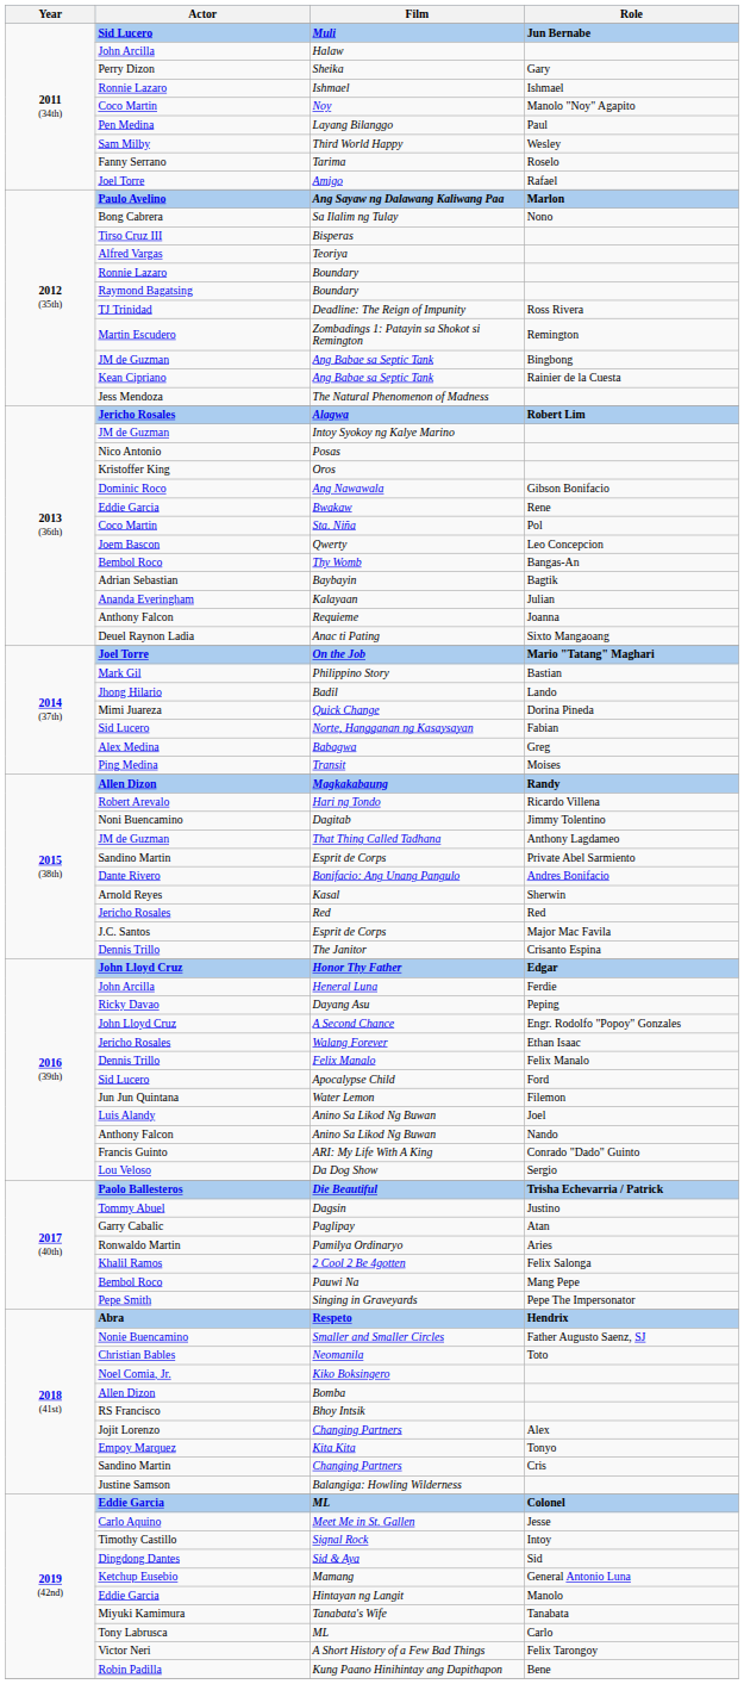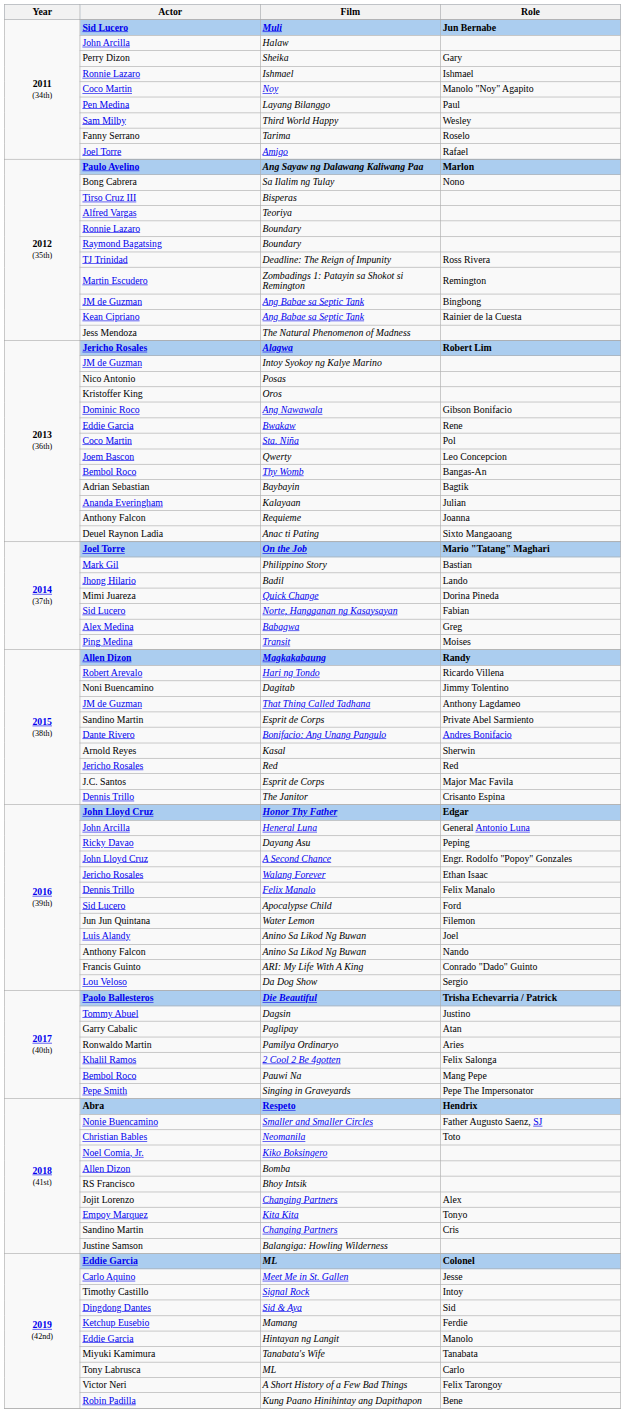 <table class="wikitable" style="width:80%">
 <tr bgcolor="#ABCDEF">
 <th width="8%">Year</th>
 <th width="19%">Actor</th>
 <th width="19%">Film</th>
 <th width="19%">Role</th>
 </tr>
 <tr>
 <td rowspan=10 style="text-align:center"><strong>2011</strong><br><small>(34th)</small></td>
 </tr>
 <tr style="background:#ABCDEF">
 <td><strong><a href='#'>Sid Lucero</a></strong></td>
 <td><strong><em><a href='#'>Muli</a></em></strong></td>
 <td><strong>Jun Bernabe</strong></td>
 </tr>
 <tr>
 <td><a href='#'>John Arcilla</a></td>
 <td><em>Halaw</em></td>
 <td></td>
 </tr>
 <tr>
 <td>Perry Dizon</td>
 <td><em>Sheika</em></td>
 <td>Gary</td>
 </tr>
 <tr>
 <td><a href='#'>Ronnie Lazaro</a></td>
 <td><em>Ishmael</em></td>
 <td>Ishmael</td>
 </tr>
 <tr>
 <td><a href='#'>Coco Martin</a></td>
 <td><em><a href='#'>Noy</a></em></td>
 <td>Manolo "Noy" Agapito</td>
 </tr>
 <tr>
 <td><a href='#'>Pen Medina</a></td>
 <td><em>Layang Bilanggo</em></td>
 <td>Paul</td>
 </tr>
 <tr>
 <td><a href='#'>Sam Milby</a></td>
 <td><em>Third World Happy</em></td>
 <td>Wesley</td>
 </tr>
 <tr>
 <td>Fanny Serrano</td>
 <td><em>Tarima</em></td>
 <td>Roselo</td>
 </tr>
 <tr>
 <td><a href='#'>Joel Torre</a></td>
 <td><em><a href='#'>Amigo</a></em></td>
 <td>Rafael</td>
 </tr>
 <tr>
 <td rowspan=12 style="text-align:center"><strong>2012</strong><br><small>(35th)</small></td>
 </tr>
 <tr style="background:#ABCDEF">
 <td><strong><a href='#'>Paulo Avelino</a></strong></td>
 <td><strong><em>Ang Sayaw ng Dalawang Kaliwang Paa</em></strong></td>
 <td><strong>Marlon</strong></td>
 </tr>
 <tr>
 <td>Bong Cabrera</td>
 <td><em>Sa Ilalim ng Tulay</em></td>
 <td>Nono</td>
 </tr>
 <tr>
 <td><a href='#'>Tirso Cruz III</a></td>
 <td><em>Bisperas</em></td>
 <td></td>
 </tr>
 <tr>
 <td><a href='#'>Alfred Vargas</a></td>
 <td><em>Teoriya</em></td>
 <td></td>
 </tr>
 <tr>
 <td><a href='#'>Ronnie Lazaro</a></td>
 <td><em>Boundary</em></td>
 <td></td>
 </tr>
 <tr>
 <td><a href='#'>Raymond Bagatsing</a></td>
 <td><em>Boundary</em></td>
 <td></td>
 </tr>
 <tr>
 <td><a href='#'>TJ Trinidad</a></td>
 <td><em>Deadline: The Reign of Impunity</em></td>
 <td>Ross Rivera</td>
 </tr>
 <tr>
 <td><a href='#'>Martin Escudero</a></td>
 <td><em>Zombadings 1: Patayin sa Shokot si Remington</em></td>
 <td>Remington</td>
 </tr>
 <tr>
 <td><a href='#'>JM de Guzman</a></td>
 <td><em><a href='#'>Ang Babae sa Septic Tank</a></em></td>
 <td>Bingbong</td>
 </tr>
 <tr>
 <td><a href='#'>Kean Cipriano</a></td>
 <td><em><a href='#'>Ang Babae sa Septic Tank</a></em></td>
 <td>Rainier de la Cuesta</td>
 </tr>
 <tr>
 <td>Jess Mendoza</td>
 <td><em>The Natural Phenomenon of Madness</em></td>
 <td></td>
 </tr>
 <tr>
 <td rowspan=14 style="text-align:center"><strong>2013</strong><br><small>(36th)</small></td>
 </tr>
 <tr style="background:#ABCDEF">
 <td><strong><a href='#'>Jericho Rosales</a></strong></td>
 <td><strong><em><a href='#'>Alagwa</a></em></strong></td>
 <td><strong>Robert Lim</strong></td>
 </tr>
 <tr>
 <td><a href='#'>JM de Guzman</a></td>
 <td><em>Intoy Syokoy ng Kalye Marino</em></td>
 <td></td>
 </tr>
 <tr>
 <td>Nico Antonio</td>
 <td><em>Posas</em></td>
 <td></td>
 </tr>
 <tr>
 <td>Kristoffer King</td>
 <td><em>Oros</em></td>
 <td></td>
 </tr>
 <tr>
 <td><a href='#'>Dominic Roco</a></td>
 <td><em><a href='#'>Ang Nawawala</a></em></td>
 <td>Gibson Bonifacio</td>
 </tr>
 <tr>
 <td><a href='#'>Eddie Garcia</a></td>
 <td><em><a href='#'>Bwakaw</a></em></td>
 <td>Rene</td>
 </tr>
 <tr>
 <td><a href='#'>Coco Martin</a></td>
 <td><em><a href='#'>Sta. Niña</a></em></td>
 <td>Pol</td>
 </tr>
 <tr>
 <td><a href='#'>Joem Bascon</a></td>
 <td><em>Qwerty</em></td>
 <td>Leo Concepcion</td>
 </tr>
 <tr>
 <td><a href='#'>Bembol Roco</a></td>
 <td><em><a href='#'>Thy Womb</a></em></td>
 <td>Bangas-An</td>
 </tr>
 <tr>
 <td>Adrian Sebastian</td>
 <td><em>Baybayin</em></td>
 <td>Bagtik</td>
 </tr>
 <tr>
 <td><a href='#'>Ananda Everingham</a></td>
 <td><em>Kalayaan</em></td>
 <td>Julian</td>
 </tr>
 <tr>
 <td>Anthony Falcon</td>
 <td><em>Requieme</em></td>
 <td>Joanna</td>
 </tr>
 <tr>
 <td>Deuel Raynon Ladia</td>
 <td><em>Anac ti Pating</em></td>
 <td>Sixto Mangaoang</td>
 </tr>
 <tr>
 <td rowspan=8 style="text-align:center"><strong><a href='#'>2014</a></strong><br><small>(37th)</small></td>
 </tr>
 <tr style="background:#ABCDEF">
 <td><strong><a href='#'>Joel Torre</a></strong></td>
 <td><strong><em><a href='#'>On the Job</a></em></strong></td>
 <td><strong>Mario "Tatang" Maghari</strong></td>
 </tr>
 <tr>
 <td><a href='#'>Mark Gil</a></td>
 <td><em>Philippino Story</em></td>
 <td>Bastian</td>
 </tr>
 <tr>
 <td><a href='#'>Jhong Hilario</a></td>
 <td><em>Badil</em></td>
 <td>Lando</td>
 </tr>
 <tr>
 <td>Mimi Juareza</td>
 <td><em><a href='#'>Quick Change</a></em></td>
 <td>Dorina Pineda</td>
 </tr>
 <tr>
 <td><a href='#'>Sid Lucero</a></td>
 <td><em><a href='#'>Norte, Hangganan ng Kasaysayan</a></em></td>
 <td>Fabian</td>
 </tr>
 <tr>
 <td><a href='#'>Alex Medina</a></td>
 <td><em><a href='#'>Babagwa</a></em></td>
 <td>Greg</td>
 </tr>
 <tr>
 <td><a href='#'>Ping Medina</a></td>
 <td><em><a href='#'>Transit</a></em></td>
 <td>Moises</td>
 </tr>
 <tr>
 <td rowspan=11 style="text-align:center"><strong><a href='#'>2015</a></strong><br><small>(38th)</small></td>
 </tr>
 <tr style="background:#ABCDEF">
 <td><strong><a href='#'>Allen Dizon</a></strong></td>
 <td><strong><em><a href='#'>Magkakabaung</a></em></strong></td>
 <td><strong>Randy</strong></td>
 </tr>
 <tr>
 <td><a href='#'>Robert Arevalo</a></td>
 <td><em><a href='#'>Hari ng Tondo</a></em></td>
 <td>Ricardo Villena</td>
 </tr>
 <tr>
 <td>Noni Buencamino</td>
 <td><em>Dagitab</em></td>
 <td>Jimmy Tolentino</td>
 </tr>
 <tr>
 <td><a href='#'>JM de Guzman</a></td>
 <td><em><a href='#'>That Thing Called Tadhana</a></em></td>
 <td>Anthony Lagdameo</td>
 </tr>
 <tr>
 <td>Sandino Martin</td>
 <td><em>Esprit de Corps</em></td>
 <td>Private Abel Sarmiento</td>
 </tr>
 <tr>
 <td><a href='#'>Dante Rivero</a></td>
 <td><em><a href='#'>Bonifacio: Ang Unang Pangulo</a></em></td>
 <td><a href='#'>Andres Bonifacio</a></td>
 </tr>
 <tr>
 <td>Arnold Reyes</td>
 <td><em>Kasal</em></td>
 <td>Sherwin</td>
 </tr>
 <tr>
 <td><a href='#'>Jericho Rosales</a></td>
 <td><em>Red</em></td>
 <td>Red</td>
 </tr>
 <tr>
 <td>J.C. Santos</td>
 <td><em>Esprit de Corps</em></td>
 <td>Major Mac Favila</td>
 </tr>
 <tr>
 <td><a href='#'>Dennis Trillo</a></td>
 <td><em>The Janitor</em></td>
 <td>Crisanto Espina</td>
 </tr>
 <tr>
 <td rowspan=13 style="text-align:center"><strong><a href='#'>2016</a></strong><br><small>(39th)</small></td>
 </tr>
 <tr style="background:#ABCDEF">
 <td><strong><a href='#'>John Lloyd Cruz</a></strong></td>
 <td><strong><em><a href='#'>Honor Thy Father</a></em></strong></td>
 <td><strong>Edgar</strong></td>
 </tr>
 <tr>
 <td><a href='#'>John Arcilla</a></td>
 <td><em><a href='#'>Heneral Luna</a></em></td>
-<td>Ferdie</td>
+<td>General <a href='#'>Antonio Luna</a></td>
 </tr>
 <tr>
 <td><a href='#'>Ricky Davao</a></td>
 <td><em>Dayang Asu</em></td>
 <td>Peping</td>
 </tr>
 <tr>
 <td><a href='#'>John Lloyd Cruz</a></td>
 <td><em><a href='#'>A Second Chance</a></em></td>
 <td>Engr. Rodolfo "Popoy" Gonzales</td>
 </tr>
 <tr>
 <td><a href='#'>Jericho Rosales</a></td>
 <td><em><a href='#'>Walang Forever</a></em></td>
 <td>Ethan Isaac</td>
 </tr>
 <tr>
 <td><a href='#'>Dennis Trillo</a></td>
 <td><em><a href='#'>Felix Manalo</a></em></td>
 <td>Felix Manalo</td>
 </tr>
 <tr>
 <td><a href='#'>Sid Lucero</a></td>
 <td><em>Apocalypse Child</em></td>
 <td>Ford</td>
 </tr>
 <tr>
 <td>Jun Jun Quintana</td>
 <td><em>Water Lemon</em></td>
 <td>Filemon</td>
 </tr>
 <tr>
 <td><a href='#'>Luis Alandy</a></td>
 <td><em>Anino Sa Likod Ng Buwan</em></td>
 <td>Joel</td>
 </tr>
 <tr>
 <td>Anthony Falcon</td>
 <td><em>Anino Sa Likod Ng Buwan</em></td>
 <td>Nando</td>
 </tr>
 <tr>
 <td>Francis Guinto</td>
 <td><em>ARI: My Life With A King</em></td>
 <td>Conrado "Dado" Guinto</td>
 </tr>
 <tr>
 <td><a href='#'>Lou Veloso</a></td>
 <td><em>Da Dog Show</em></td>
 <td>Sergio</td>
 </tr>
 <tr>
 <td rowspan=8 style="text-align:center"><strong><a href='#'>2017</a></strong><br><small>(40th)</small></td>
 </tr>
 <tr style="background:#ABCDEF">
 <td><strong><a href='#'>Paolo Ballesteros</a></strong></td>
 <td><strong><em><a href='#'>Die Beautiful</a></em></strong></td>
 <td><strong>Trisha Echevarria / Patrick</strong></td>
 </tr>
 <tr>
 <td><a href='#'>Tommy Abuel</a></td>
 <td><em>Dagsin</em></td>
 <td>Justino</td>
 </tr>
 <tr>
 <td>Garry Cabalic</td>
 <td><em>Paglipay</em></td>
 <td>Atan</td>
 </tr>
 <tr>
 <td>Ronwaldo Martin</td>
 <td><em>Pamilya Ordinaryo</em></td>
 <td>Aries</td>
 </tr>
 <tr>
 <td><a href='#'>Khalil Ramos</a></td>
 <td><em><a href='#'>2 Cool 2 Be 4gotten</a></em></td>
 <td>Felix Salonga</td>
 </tr>
 <tr>
 <td><a href='#'>Bembol Roco</a></td>
 <td><em>Pauwi Na</em></td>
 <td>Mang Pepe</td>
 </tr>
 <tr>
 <td><a href='#'>Pepe Smith</a></td>
 <td><em>Singing in Graveyards</em></td>
 <td>Pepe The Impersonator</td>
 </tr>
 <tr>
 <td rowspan=11 style="text-align:center"><strong><a href='#'>2018</a></strong><br><small>(41st)</small></td>
 </tr>
 <tr style="background:#ABCDEF">
 <td><strong>Abra</strong></td>
 <td><strong><a href='#'>Respeto</a></strong></td>
 <td><strong>Hendrix</strong></td>
 </tr>
 <tr>
 <td><a href='#'>Nonie Buencamino</a></td>
 <td><em><a href='#'>Smaller and Smaller Circles</a></em></td>
 <td>Father Augusto Saenz, <a href='#'>SJ</a></td>
 </tr>
 <tr>
 <td><a href='#'>Christian Bables</a></td>
 <td><em><a href='#'>Neomanila</a></em></td>
 <td>Toto</td>
 </tr>
 <tr>
 <td><a href='#'>Noel Comia, Jr.</a></td>
 <td><em><a href='#'>Kiko Boksingero</a></em></td>
 <td></td>
 </tr>
 <tr>
 <td><a href='#'>Allen Dizon</a></td>
 <td><em>Bomba</em></td>
 <td></td>
 </tr>
 <tr>
 <td>RS Francisco</td>
 <td><em>Bhoy Intsik</em></td>
 <td></td>
 </tr>
 <tr>
 <td>Jojit Lorenzo</td>
 <td><em><a href='#'>Changing Partners</a></em></td>
 <td>Alex</td>
 </tr>
 <tr>
 <td><a href='#'>Empoy Marquez</a></td>
 <td><em><a href='#'>Kita Kita</a></em></td>
 <td>Tonyo</td>
 </tr>
 <tr>
 <td>Sandino Martin</td>
 <td><em><a href='#'>Changing Partners</a></em></td>
 <td>Cris</td>
 </tr>
 <tr>
 <td>Justine Samson</td>
 <td><em>Balangiga: Howling Wilderness</em></td>
 <td></td>
 </tr>
 <tr>
 <td rowspan=11 style="text-align:center"><strong><a href='#'>2019</a></strong><br><small>(42nd)</small></td>
 </tr>
 <tr style="background:#ABCDEF">
 <td><strong><a href='#'>Eddie Garcia</a></strong></td>
 <td><strong><em>ML</em></strong></td>
 <td><strong>Colonel</strong></td>
 </tr>
 <tr>
 <td><a href='#'>Carlo Aquino</a></td>
 <td><em><a href='#'>Meet Me in St. Gallen</a></em></td>
 <td>Jesse</td>
 </tr>
 <tr>
 <td>Timothy Castillo</td>
 <td><em><a href='#'>Signal Rock</a></em></td>
 <td>Intoy</td>
 </tr>
 <tr>
 <td><a href='#'>Dingdong Dantes</a></td>
 <td><em><a href='#'>Sid & Aya</a></em></td>
 <td>Sid</td>
 </tr>
 <tr>
 <td><a href='#'>Ketchup Eusebio</a></td>
 <td><em>Mamang</em></td>
-<td>General <a href='#'>Antonio Luna</a></td>
+<td>Ferdie</td>
 </tr>
 <tr>
 <td><a href='#'>Eddie Garcia</a></td>
 <td><em>Hintayan ng Langit</em></td>
 <td>Manolo</td>
 </tr>
 <tr>
 <td>Miyuki Kamimura</td>
 <td><em>Tanabata's Wife</em></td>
 <td>Tanabata</td>
 </tr>
 <tr>
 <td>Tony Labrusca</td>
 <td><em>ML</em></td>
 <td>Carlo</td>
 </tr>
 <tr>
 <td>Victor Neri</td>
 <td><em>A Short History of a Few Bad Things</em></td>
 <td>Felix Tarongoy</td>
 </tr>
 <tr>
 <td><a href='#'>Robin Padilla</a></td>
 <td><em>Kung Paano Hinihintay ang Dapithapon</em></td>
 <td>Bene</td>
 </tr>
 <tr>
 </tr>
 </table>
